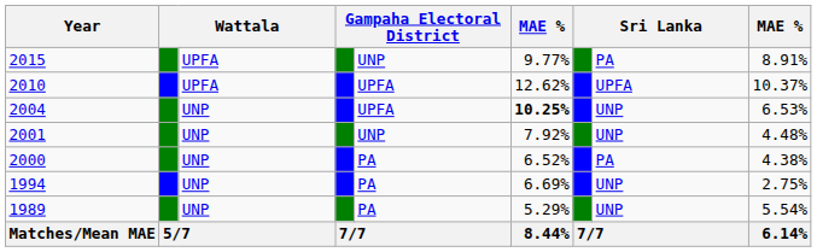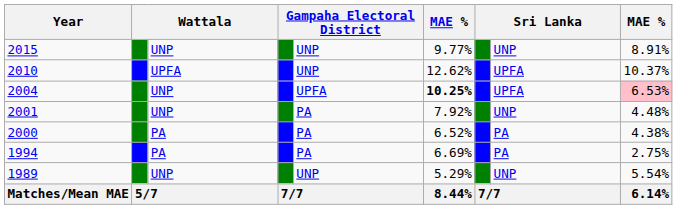 <table class="wikitable">
 <tr>
 <th>Year</th>
 <th colspan="2" width="144px">Wattala</th>
 <th colspan="2" width="144px"><a href='#'>Gampaha Electoral District</a></th>
 <th><a href='#'>MAE</a> %</th>
 <th colspan="2" width="144px">Sri Lanka</th>
 <th>MAE %</th>
 </tr>
 <tr>
 <td><a href='#'>2015</a></td>
 <td style="background-color:green;" width="10px"></td>
-<td style="text-align:left;"><a href='#'>UPFA</a></td>
+<td style="text-align:left;"><a href='#'>UNP</a></td>
 <td style="background-color:green;" width="10px"></td>
 <td style="text-align:left;"><a href='#'>UNP</a></td>
 <td style="text-align:right;">9.77%</td>
 <td style="background-color:green;" width="10px"></td>
-<td style="text-align:left;"><a href='#'>PA</a></td>
+<td style="text-align:left;"><a href='#'>UNP</a></td>
 <td style="text-align:right;">8.91%</td>
 </tr>
 <tr>
 <td><a href='#'>2010</a></td>
 <td style="background-color:blue;" width="10px"></td>
 <td style="text-align:left;"><a href='#'>UPFA</a></td>
 <td style="background-color:blue;" width="10px"></td>
-<td style="text-align:left;"><a href='#'>UPFA</a></td>
+<td style="text-align:left;"><a href='#'>UNP</a></td>
 <td style="text-align:right;">12.62%</td>
 <td style="background-color:blue;" width="10px"></td>
 <td style="text-align:left;"><a href='#'>UPFA</a></td>
 <td style="text-align:right;">10.37%</td>
 </tr>
 <tr>
 <td><a href='#'>2004</a></td>
 <td style="background-color:green;" width="10px"></td>
 <td style="text-align:left;"><a href='#'>UNP</a></td>
 <td style="background-color:blue;" width="10px"></td>
 <td style="text-align:left;"><a href='#'>UPFA</a></td>
 <td style="text-align:right;"><strong>10.25%</strong></td>
 <td style="background-color:blue;" width="10px"></td>
-<td style="text-align:left;"><a href='#'>UNP</a></td>
-<td style="text-align:right;">6.53%</td>
+<td style="text-align:left;"><a href='#'>UPFA</a></td>
+<td style="background: pink; text-align:right;">6.53%</td>
 </tr>
 <tr>
 <td><a href='#'>2001</a></td>
 <td style="background-color:green;" width="10px"></td>
 <td style="text-align:left;"><a href='#'>UNP</a></td>
 <td style="background-color:green;" width="10px"></td>
-<td style="text-align:left;"><a href='#'>UNP</a></td>
+<td style="text-align:left;"><a href='#'>PA</a></td>
 <td style="text-align:right;">7.92%</td>
 <td style="background-color:green;" width="10px"></td>
 <td style="text-align:left;"><a href='#'>UNP</a></td>
 <td style="text-align:right;">4.48%</td>
 </tr>
 <tr>
 <td><a href='#'>2000</a></td>
 <td style="background-color:green;" width="10px"></td>
-<td style="text-align:left;"><a href='#'>UNP</a></td>
+<td style="text-align:left;"><a href='#'>PA</a></td>
 <td style="background-color:blue;" width="10px"></td>
 <td style="text-align:left;"><a href='#'>PA</a></td>
 <td style="text-align:right;">6.52%</td>
 <td style="background-color:blue;" width="10px"></td>
 <td style="text-align:left;"><a href='#'>PA</a></td>
 <td style="text-align:right;">4.38%</td>
 </tr>
 <tr>
 <td><a href='#'>1994</a></td>
 <td style="background-color:blue;" width="10px"></td>
-<td style="text-align:left;"><a href='#'>UNP</a></td>
+<td style="text-align:left;"><a href='#'>PA</a></td>
 <td style="background-color:blue;" width="10px"></td>
 <td style="text-align:left;"><a href='#'>PA</a></td>
 <td style="text-align:right;">6.69%</td>
 <td style="background-color:blue;" width="10px"></td>
-<td style="text-align:left;"><a href='#'>UNP</a></td>
+<td style="text-align:left;"><a href='#'>PA</a></td>
 <td style="text-align:right;">2.75%</td>
 </tr>
 <tr>
 <td><a href='#'>1989</a></td>
 <td style="background-color:green;" width="10px"></td>
 <td style="text-align:left;"><a href='#'>UNP</a></td>
 <td style="background-color:green;" width="10px"></td>
-<td style="text-align:left;"><a href='#'>PA</a></td>
+<td style="text-align:left;"><a href='#'>UNP</a></td>
 <td style="text-align:right;">5.29%</td>
 <td style="background-color:green;" width="10px"></td>
 <td style="text-align:left;"><a href='#'>UNP</a></td>
 <td style="text-align:right;">5.54%</td>
 </tr>
 <tr>
 <th>Matches/Mean MAE</th>
 <th style="text-align:left;"colspan="2" width="144px">5/7</th>
 <th style="text-align:left;"colspan="2" width="144px">7/7</th>
 <th style="text-align:right;">8.44%</th>
 <th style="text-align:left;"colspan="2" width="144px">7/7</th>
 <th style="text-align:right;">6.14%</th>
 </tr>
 </table>
